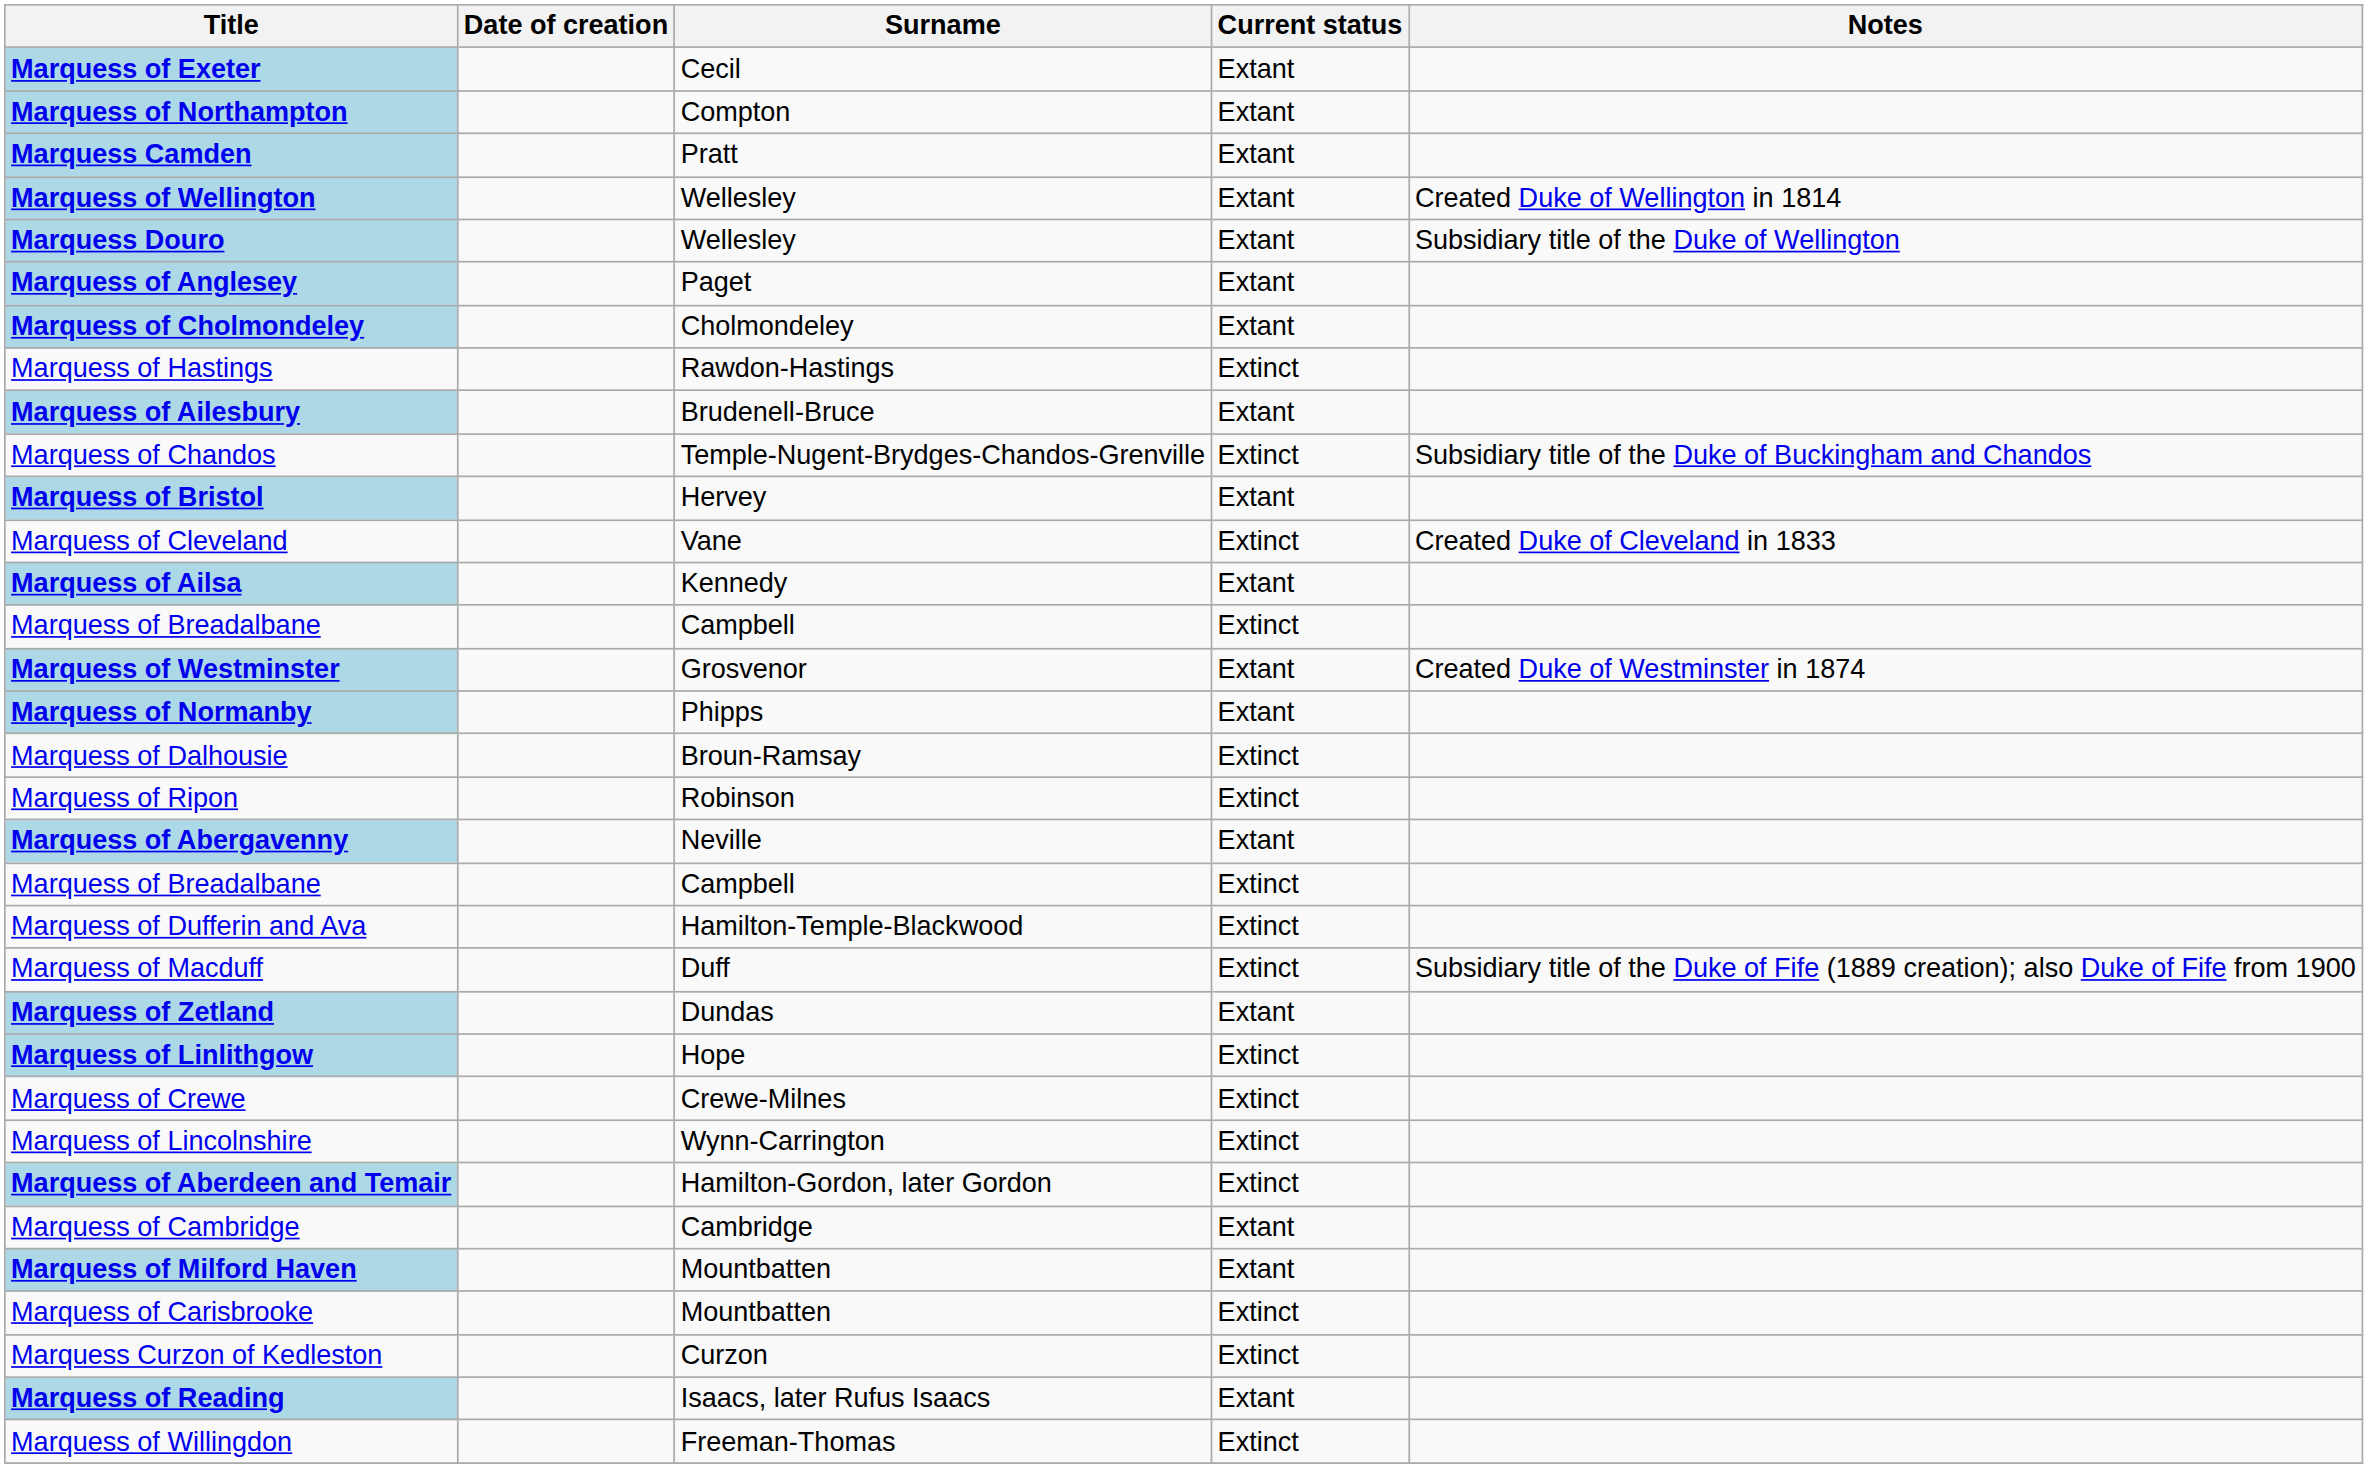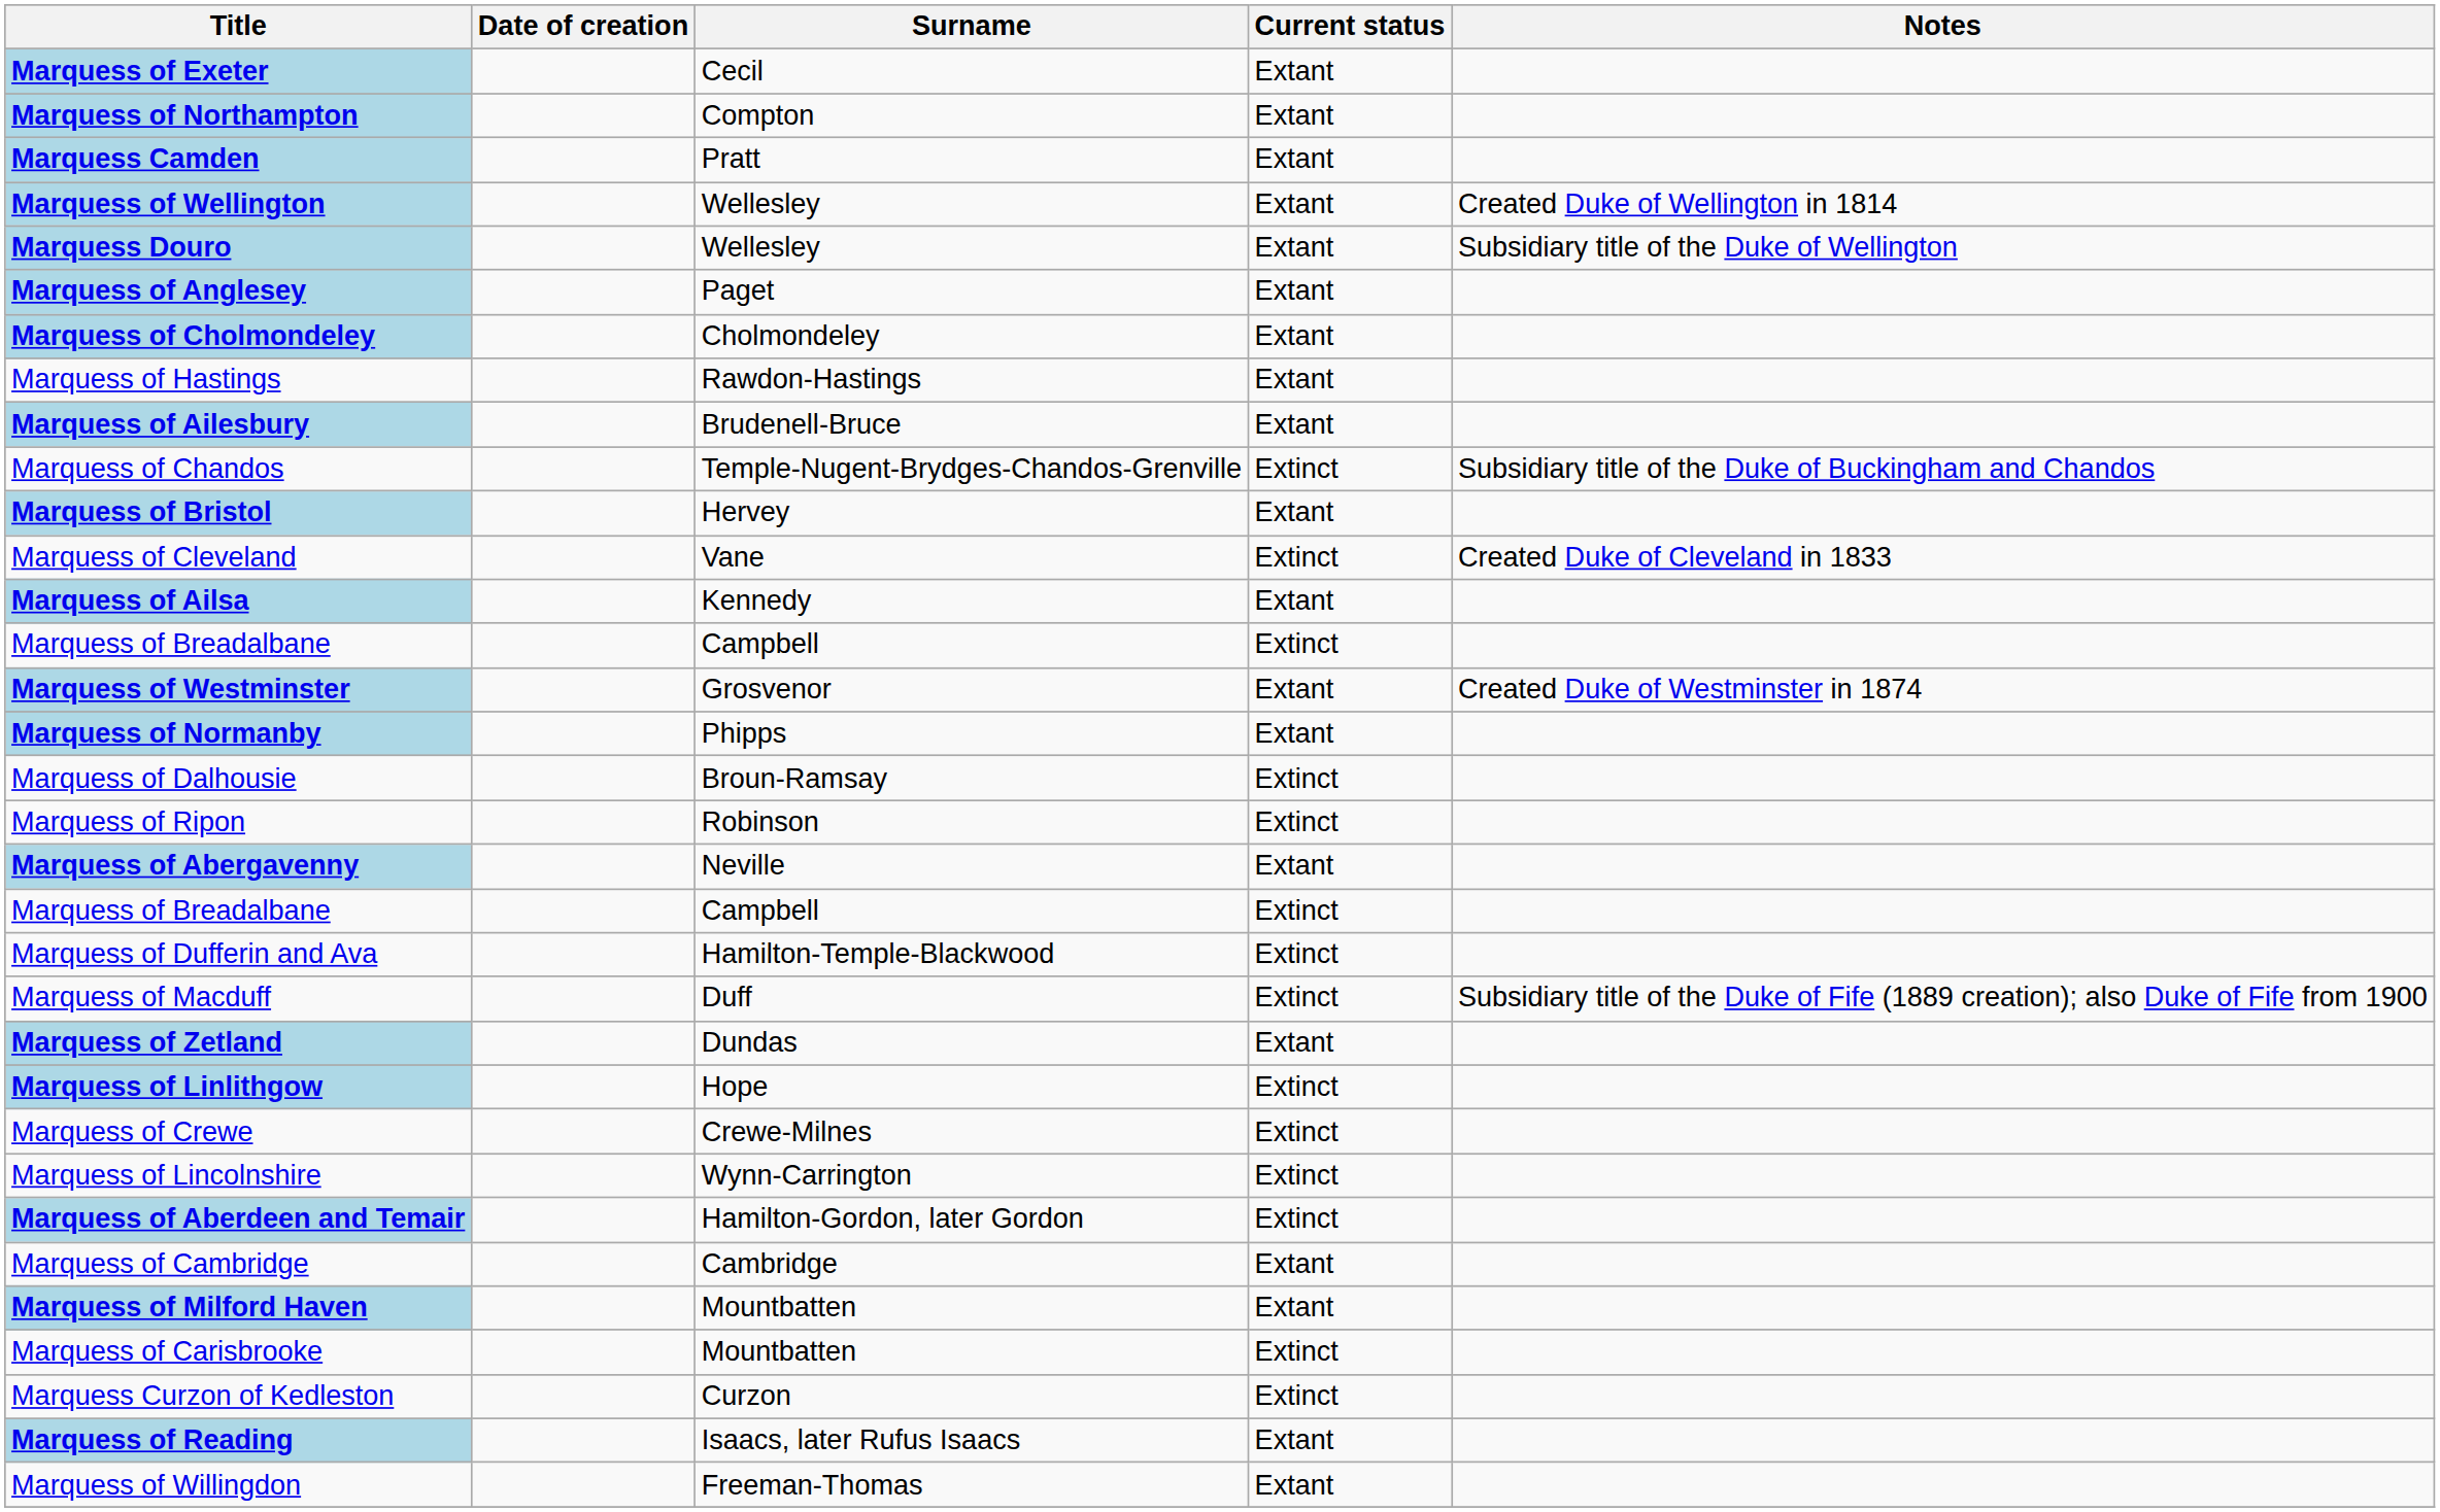 <table class="wikitable sortable">
 <tr>
 <th>Title</th>
 <th>Date of creation</th>
 <th>Surname</th>
 <th>Current status</th>
 <th>Notes</th>
 </tr>
 <tr>
 <td style="background:#ADD8E6;"><strong><a href='#'>Marquess of Exeter</a></strong></td>
 <td></td>
 <td>Cecil</td>
 <td>Extant</td>
 <td> </td>
 </tr>
 <tr>
 <td style="background:#ADD8E6;"><strong><a href='#'>Marquess of Northampton</a></strong></td>
 <td></td>
 <td>Compton</td>
 <td>Extant</td>
 <td> </td>
 </tr>
 <tr>
 <td style="background:#ADD8E6;" data-sort-value="Marquess of Camden"><strong><a href='#'>Marquess Camden</a></strong></td>
 <td></td>
 <td>Pratt</td>
 <td>Extant</td>
 <td> </td>
 </tr>
 <tr>
 <td style="background:#ADD8E6;"><strong><a href='#'>Marquess of Wellington</a></strong></td>
 <td></td>
 <td>Wellesley</td>
 <td>Extant</td>
 <td>Created <a href='#'>Duke of Wellington</a> in 1814</td>
 </tr>
 <tr>
 <td style="background:#ADD8E6;" data-sort-value="Marquess of Douro"><strong><a href='#'>Marquess Douro</a></strong></td>
 <td></td>
 <td>Wellesley</td>
 <td>Extant</td>
 <td>Subsidiary title of the <a href='#'>Duke of Wellington</a></td>
 </tr>
 <tr>
 <td style="background:#ADD8E6;"><strong><a href='#'>Marquess of Anglesey</a></strong></td>
 <td></td>
 <td>Paget</td>
 <td>Extant</td>
 <td> </td>
 </tr>
 <tr>
 <td style="background:#ADD8E6;"><strong><a href='#'>Marquess of Cholmondeley</a></strong></td>
 <td></td>
 <td>Cholmondeley</td>
 <td>Extant</td>
 <td> </td>
 </tr>
 <tr>
 <td><a href='#'>Marquess of Hastings</a></td>
 <td></td>
 <td>Rawdon-Hastings</td>
-<td>Extinct </td>
+<td>Extant</td>
 <td> </td>
 </tr>
 <tr>
 <td style="background:#ADD8E6;"><strong><a href='#'>Marquess of Ailesbury</a></strong></td>
 <td></td>
 <td>Brudenell-Bruce</td>
 <td>Extant</td>
 <td> </td>
 </tr>
 <tr>
 <td><a href='#'>Marquess of Chandos</a></td>
 <td></td>
 <td>Temple-Nugent-Brydges-Chandos-Grenville</td>
 <td>Extinct </td>
 <td>Subsidiary title of the <a href='#'>Duke of Buckingham and Chandos</a></td>
 </tr>
 <tr>
 <td style="background:#ADD8E6;"><strong><a href='#'>Marquess of Bristol</a></strong></td>
 <td></td>
 <td>Hervey</td>
 <td>Extant</td>
 <td> </td>
 </tr>
 <tr>
 <td><a href='#'>Marquess of Cleveland</a></td>
 <td></td>
 <td>Vane</td>
 <td>Extinct </td>
 <td>Created <a href='#'>Duke of Cleveland</a> in 1833</td>
 </tr>
 <tr>
 <td style="background:#ADD8E6;"><strong><a href='#'>Marquess of Ailsa</a></strong></td>
 <td></td>
 <td>Kennedy</td>
 <td>Extant</td>
 <td> </td>
 </tr>
 <tr>
 <td><a href='#'>Marquess of Breadalbane</a></td>
 <td></td>
 <td>Campbell</td>
 <td>Extinct </td>
 <td> </td>
 </tr>
 <tr>
 <td style="background:#ADD8E6;"><strong><a href='#'>Marquess of Westminster</a></strong></td>
 <td></td>
 <td>Grosvenor</td>
 <td>Extant</td>
 <td>Created <a href='#'>Duke of Westminster</a> in 1874</td>
 </tr>
 <tr>
 <td style="background:#ADD8E6;"><strong><a href='#'>Marquess of Normanby</a></strong></td>
 <td></td>
 <td>Phipps</td>
 <td>Extant</td>
 <td> </td>
 </tr>
 <tr>
 <td><a href='#'>Marquess of Dalhousie</a></td>
 <td></td>
 <td>Broun-Ramsay</td>
 <td>Extinct </td>
 <td> </td>
 </tr>
 <tr>
 <td><a href='#'>Marquess of Ripon</a></td>
 <td></td>
 <td>Robinson</td>
 <td>Extinct </td>
 <td> </td>
 </tr>
 <tr>
 <td style="background:#ADD8E6;"><strong><a href='#'>Marquess of Abergavenny</a></strong></td>
 <td></td>
 <td>Neville</td>
 <td>Extant</td>
 <td> </td>
 </tr>
 <tr>
 <td><a href='#'>Marquess of Breadalbane</a></td>
 <td></td>
 <td>Campbell</td>
 <td>Extinct </td>
 <td> </td>
 </tr>
 <tr>
 <td><a href='#'>Marquess of Dufferin and Ava</a></td>
 <td></td>
 <td>Hamilton-Temple-Blackwood</td>
 <td>Extinct </td>
 <td> </td>
 </tr>
 <tr>
 <td><a href='#'>Marquess of Macduff</a></td>
 <td></td>
 <td>Duff</td>
 <td>Extinct </td>
 <td>Subsidiary title of the <a href='#'>Duke of Fife</a> (1889 creation); also <a href='#'>Duke of Fife</a> from 1900</td>
 </tr>
 <tr>
 <td style="background:#ADD8E6;"><strong><a href='#'>Marquess of Zetland</a></strong></td>
 <td></td>
 <td>Dundas</td>
 <td>Extant</td>
 <td> </td>
 </tr>
 <tr>
 <td style="background:#ADD8E6;"><strong><a href='#'>Marquess of Linlithgow</a></strong></td>
 <td></td>
 <td>Hope</td>
 <td>Extinct </td>
 <td> </td>
 </tr>
 <tr>
 <td><a href='#'>Marquess of Crewe</a></td>
 <td></td>
 <td>Crewe-Milnes</td>
 <td>Extinct </td>
 <td> </td>
 </tr>
 <tr>
 <td><a href='#'>Marquess of Lincolnshire</a></td>
 <td></td>
 <td>Wynn-Carrington</td>
 <td>Extinct </td>
 <td> </td>
 </tr>
 <tr>
 <td style="background:#ADD8E6;"><strong><a href='#'>Marquess of Aberdeen and Temair</a></strong></td>
 <td></td>
 <td>Hamilton-Gordon, later Gordon</td>
 <td>Extinct </td>
 <td> </td>
 </tr>
 <tr>
 <td><a href='#'>Marquess of Cambridge</a></td>
 <td></td>
 <td>Cambridge</td>
 <td>Extant</td>
 <td> </td>
 </tr>
 <tr>
 <td style="background:#ADD8E6;"><strong><a href='#'>Marquess of Milford Haven</a></strong></td>
 <td></td>
 <td>Mountbatten</td>
 <td>Extant</td>
 <td> </td>
 </tr>
 <tr>
 <td><a href='#'>Marquess of Carisbrooke</a></td>
 <td></td>
 <td>Mountbatten</td>
 <td>Extinct </td>
 <td> </td>
 </tr>
 <tr>
 <td data-sort-value="Marquess of Curzon"><a href='#'>Marquess Curzon of Kedleston</a></td>
 <td></td>
 <td>Curzon</td>
 <td>Extinct </td>
 <td> </td>
 </tr>
 <tr>
 <td style="background:#ADD8E6;"><strong><a href='#'>Marquess of Reading</a></strong></td>
 <td></td>
 <td>Isaacs, later Rufus Isaacs</td>
 <td>Extant</td>
 <td> </td>
 </tr>
 <tr>
 <td><a href='#'>Marquess of Willingdon</a></td>
 <td></td>
 <td>Freeman-Thomas</td>
-<td>Extinct </td>
+<td>Extant</td>
 <td> </td>
 </tr>
 <tr>
 </tr>
 </table>
